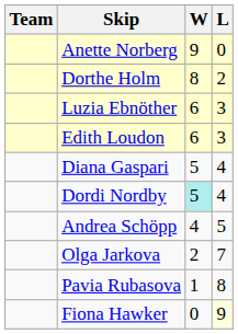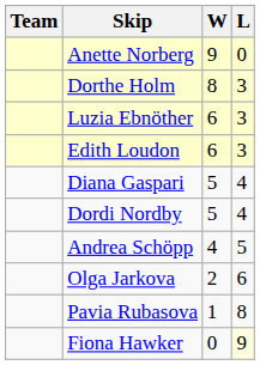 <table class="wikitable">
 <tr>
 <th>Team</th>
 <th>Skip</th>
 <th>W</th>
 <th>L</th>
 </tr>
 <tr bgcolor="#ffffcc">
 <td></td>
 <td><a href='#'>Anette Norberg</a></td>
 <td>9</td>
 <td>0</td>
 </tr>
 <tr bgcolor="#ffffcc">
 <td></td>
 <td><a href='#'>Dorthe Holm</a></td>
 <td>8</td>
-<td>2</td>
+<td>3</td>
 </tr>
 <tr bgcolor="#ffffcc">
 <td></td>
 <td><a href='#'>Luzia Ebnöther</a></td>
 <td>6</td>
 <td>3</td>
 </tr>
 <tr bgcolor="#ffffcc">
 <td></td>
 <td><a href='#'>Edith Loudon</a></td>
 <td>6</td>
 <td>3</td>
 </tr>
 <tr>
 <td></td>
 <td><a href='#'>Diana Gaspari</a></td>
 <td>5</td>
 <td>4</td>
 </tr>
 <tr>
 <td></td>
 <td><a href='#'>Dordi Nordby</a></td>
-<td style="background: paleturquoise;">5</td>
+<td>5</td>
 <td>4</td>
 </tr>
 <tr>
 <td></td>
 <td><a href='#'>Andrea Schöpp</a></td>
 <td>4</td>
 <td>5</td>
 </tr>
 <tr>
 <td></td>
 <td><a href='#'>Olga Jarkova</a></td>
 <td>2</td>
-<td>7</td>
+<td>6</td>
 </tr>
 <tr>
 <td></td>
 <td><a href='#'>Pavia Rubasova</a></td>
 <td>1</td>
 <td>8</td>
 </tr>
 <tr>
 <td></td>
 <td><a href='#'>Fiona Hawker</a></td>
 <td>0</td>
 <td style="background: lightyellow;">9</td>
 </tr>
 </table>
